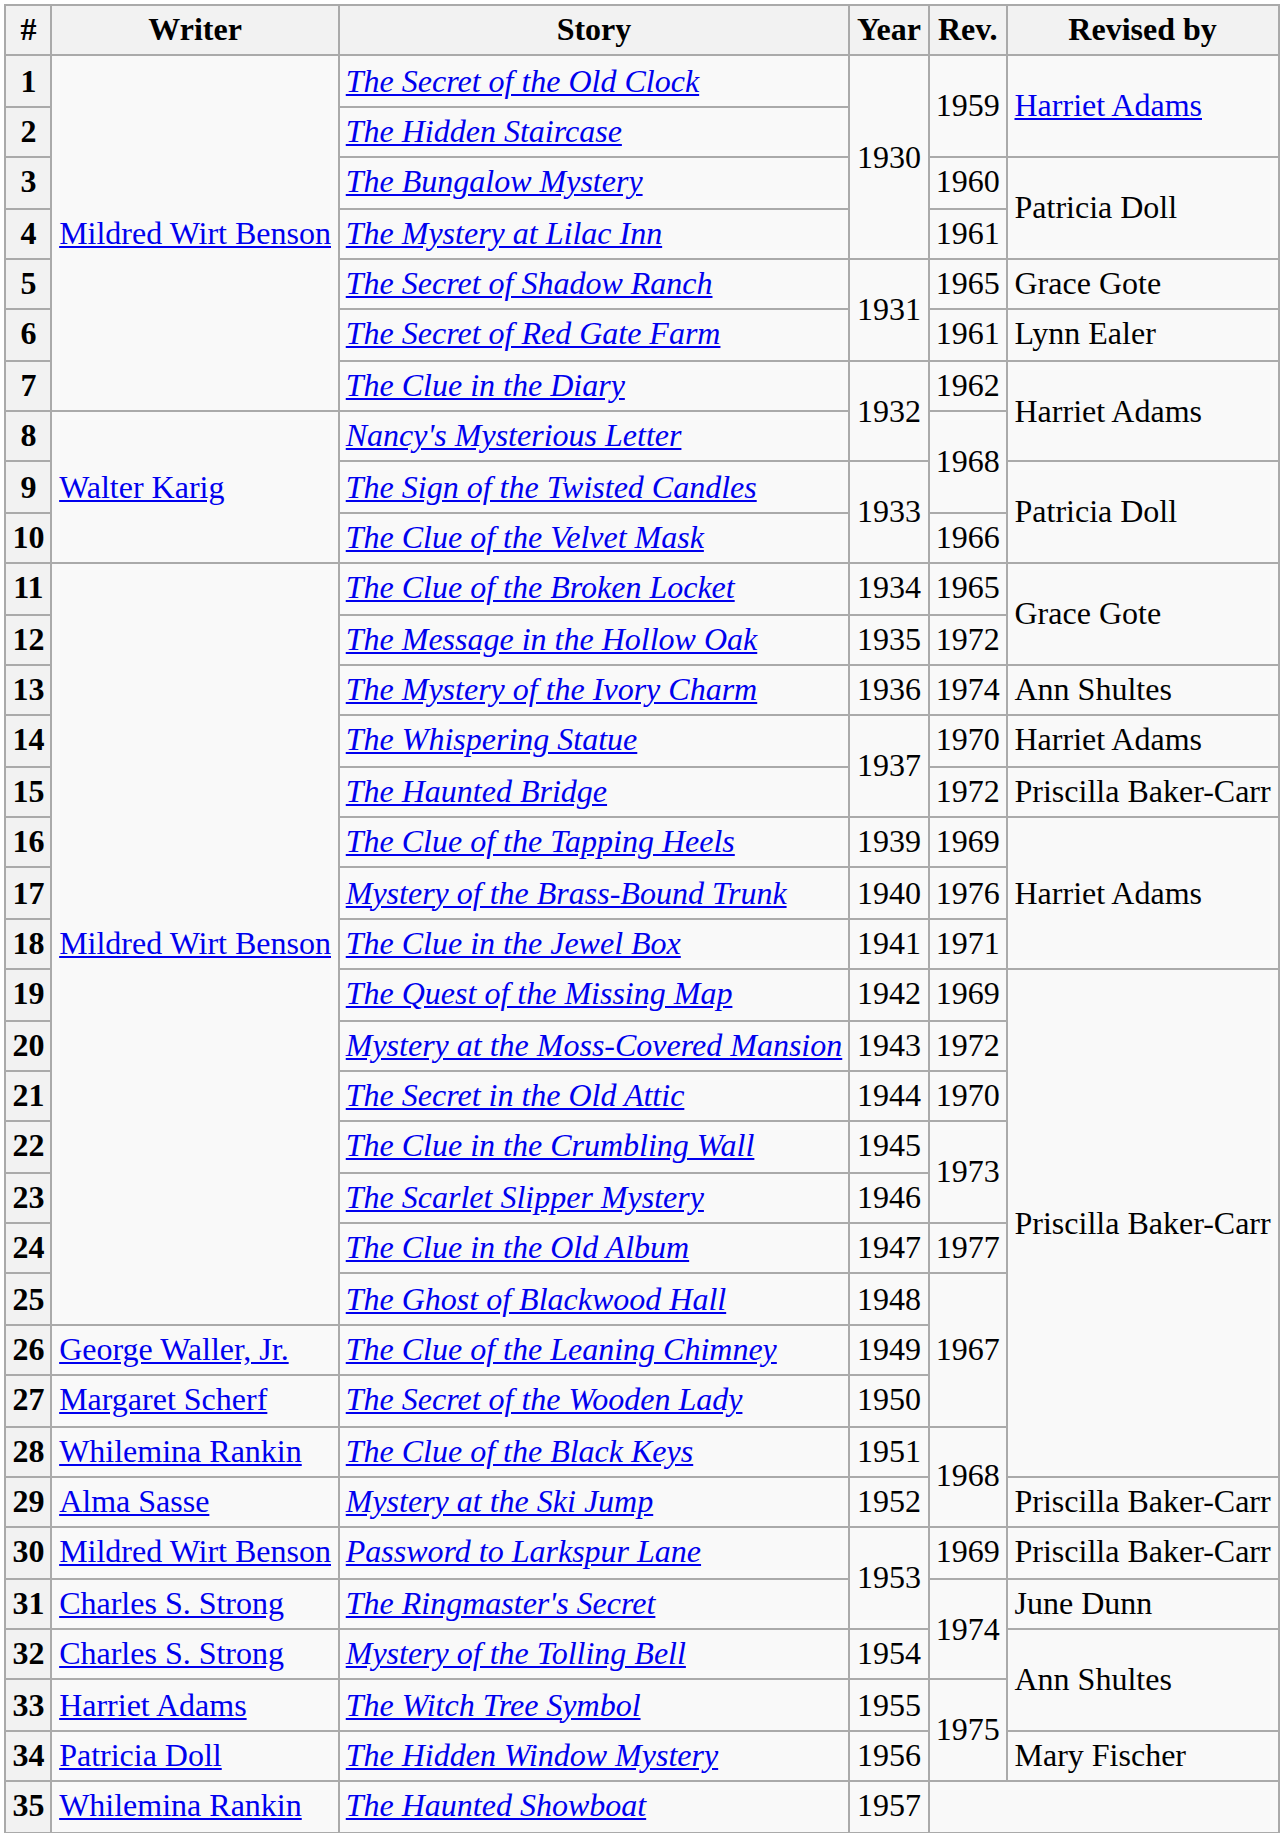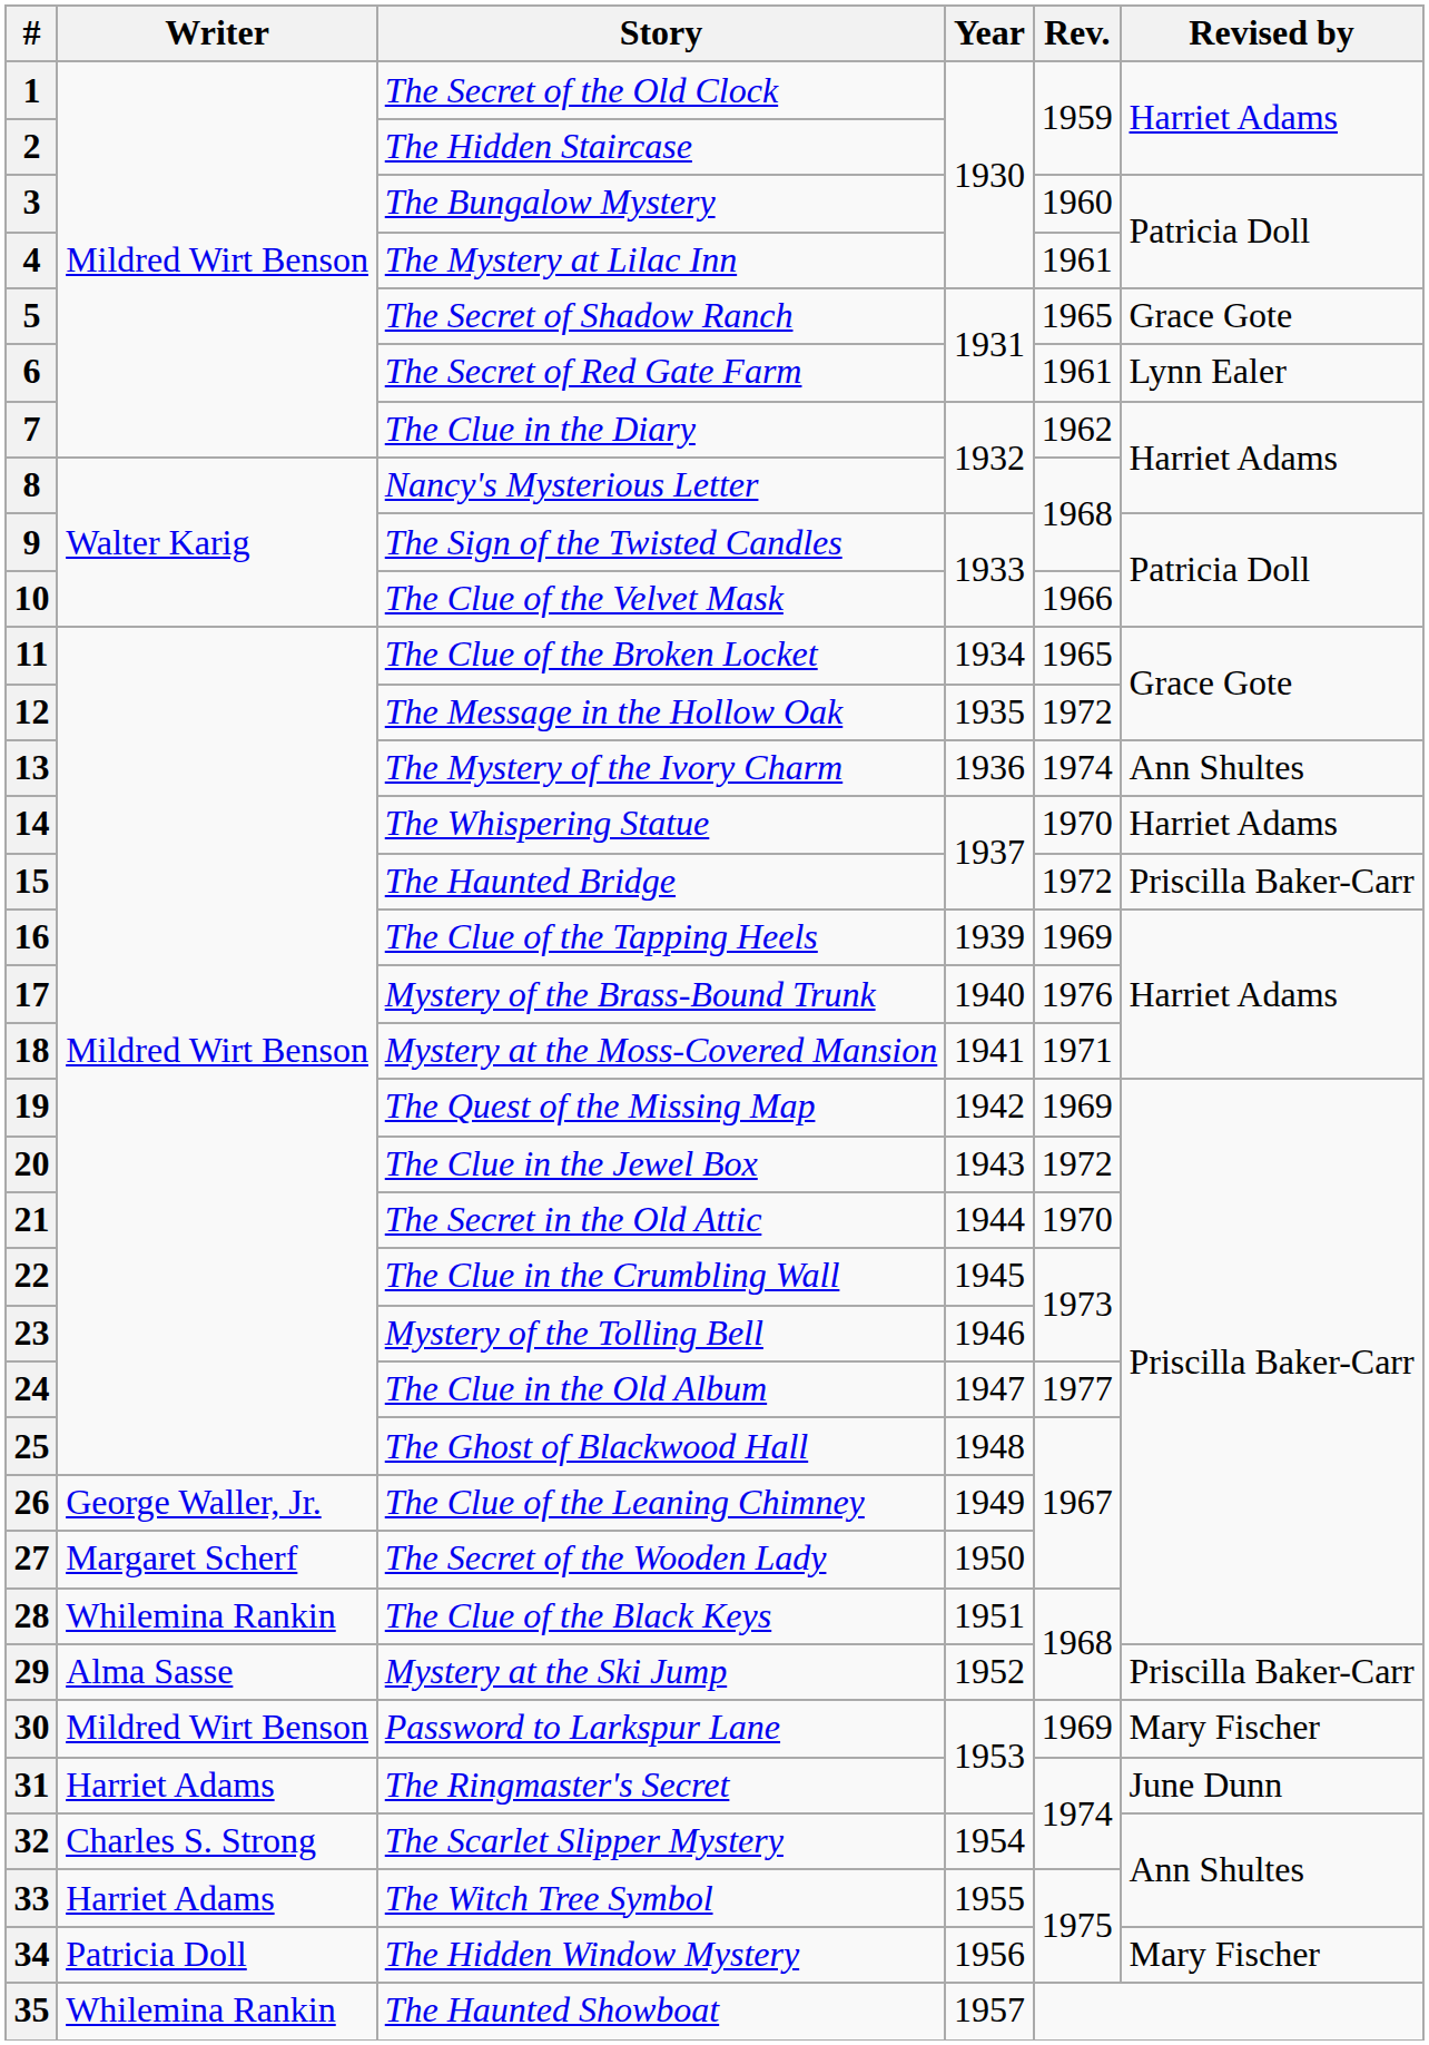 <table class="wikitable sortable">
 <tr>
 <th>#</th>
 <th>Writer</th>
 <th>Story</th>
 <th>Year</th>
 <th>Rev.</th>
 <th>Revised by</th>
 </tr>
 <tr>
 <th>1</th>
 <td rowspan="7"><a href='#'>Mildred Wirt Benson</a></td>
 <td><em><a href='#'>The Secret of the Old Clock</a></em></td>
 <td rowspan="4">1930</td>
 <td rowspan="2">1959</td>
 <td rowspan="2"><a href='#'>Harriet Adams</a></td>
 </tr>
 <tr>
 <th>2</th>
 <td><em><a href='#'>The Hidden Staircase</a></em></td>
 </tr>
 <tr>
 <th>3</th>
 <td><em><a href='#'>The Bungalow Mystery</a></em></td>
 <td>1960</td>
 <td rowspan="2">Patricia Doll</td>
 </tr>
 <tr>
 <th>4</th>
 <td><em><a href='#'>The Mystery at Lilac Inn</a></em></td>
 <td>1961</td>
 </tr>
 <tr>
 <th>5</th>
 <td><em><a href='#'>The Secret of Shadow Ranch</a></em></td>
 <td rowspan="2">1931</td>
 <td>1965</td>
 <td>Grace Gote</td>
 </tr>
 <tr>
 <th>6</th>
 <td><em><a href='#'>The Secret of Red Gate Farm</a></em></td>
 <td>1961</td>
 <td>Lynn Ealer</td>
 </tr>
 <tr>
 <th>7</th>
 <td><em><a href='#'>The Clue in the Diary</a></em></td>
 <td rowspan="2">1932</td>
 <td>1962</td>
 <td rowspan="2">Harriet Adams</td>
 </tr>
 <tr>
 <th>8</th>
 <td rowspan="3"><a href='#'>Walter Karig</a></td>
 <td><em><a href='#'>Nancy's Mysterious Letter</a></em></td>
 <td rowspan="2">1968</td>
 </tr>
 <tr>
 <th>9</th>
 <td><em><a href='#'>The Sign of the Twisted Candles</a></em></td>
 <td rowspan="2">1933</td>
 <td rowspan="2">Patricia Doll</td>
 </tr>
 <tr>
 <th>10</th>
 <td><em><a href='#'>The Clue of the Velvet Mask</a></em></td>
 <td>1966</td>
 </tr>
 <tr>
 <th>11</th>
 <td rowspan="15"><a href='#'>Mildred Wirt Benson</a></td>
 <td><em><a href='#'>The Clue of the Broken Locket</a></em></td>
 <td>1934</td>
 <td>1965</td>
 <td rowspan="2">Grace Gote</td>
 </tr>
 <tr>
 <th>12</th>
 <td><em><a href='#'>The Message in the Hollow Oak</a></em></td>
 <td>1935</td>
 <td>1972</td>
 </tr>
 <tr>
 <th>13</th>
 <td><em><a href='#'>The Mystery of the Ivory Charm</a></em></td>
 <td>1936</td>
 <td>1974</td>
 <td>Ann Shultes</td>
 </tr>
 <tr>
 <th>14</th>
 <td><em><a href='#'>The Whispering Statue</a></em></td>
 <td rowspan="2">1937</td>
 <td>1970</td>
 <td>Harriet Adams</td>
 </tr>
 <tr>
 <th>15</th>
 <td><em><a href='#'>The Haunted Bridge</a></em></td>
 <td>1972</td>
 <td>Priscilla Baker-Carr</td>
 </tr>
 <tr>
 <th>16</th>
 <td><em><a href='#'>The Clue of the Tapping Heels</a></em></td>
 <td>1939</td>
 <td>1969</td>
 <td rowspan="3">Harriet Adams</td>
 </tr>
 <tr>
 <th>17</th>
 <td><em><a href='#'>Mystery of the Brass-Bound Trunk</a></em></td>
 <td>1940</td>
 <td>1976</td>
 </tr>
 <tr>
 <th>18</th>
-<td><em><a href='#'>The Clue in the Jewel Box</a></em></td>
+<td><em><a href='#'>Mystery at the Moss-Covered Mansion</a></em></td>
 <td>1941</td>
 <td>1971</td>
 </tr>
 <tr>
 <th>19</th>
 <td><em><a href='#'>The Quest of the Missing Map</a></em></td>
 <td>1942</td>
 <td>1969</td>
 <td rowspan="10">Priscilla Baker-Carr</td>
 </tr>
 <tr>
 <th>20</th>
-<td><em><a href='#'>Mystery at the Moss-Covered Mansion</a></em></td>
+<td><em><a href='#'>The Clue in the Jewel Box</a></em></td>
 <td>1943</td>
 <td>1972</td>
 </tr>
 <tr>
 <th>21</th>
 <td><em><a href='#'>The Secret in the Old Attic</a></em></td>
 <td>1944</td>
 <td>1970</td>
 </tr>
 <tr>
 <th>22</th>
 <td><em><a href='#'>The Clue in the Crumbling Wall</a></em></td>
 <td>1945</td>
 <td rowspan="2">1973</td>
 </tr>
 <tr>
 <th>23</th>
-<td><em><a href='#'>The Scarlet Slipper Mystery</a></em></td>
+<td><em><a href='#'>Mystery of the Tolling Bell</a></em></td>
 <td>1946</td>
 </tr>
 <tr>
 <th>24</th>
 <td><em><a href='#'>The Clue in the Old Album</a></em></td>
 <td>1947</td>
 <td>1977</td>
 </tr>
 <tr>
 <th>25</th>
 <td><em><a href='#'>The Ghost of Blackwood Hall</a></em></td>
 <td>1948</td>
 <td rowspan="3">1967</td>
 </tr>
 <tr>
 <th>26</th>
 <td><a href='#'>George Waller, Jr.</a></td>
 <td><em><a href='#'>The Clue of the Leaning Chimney</a></em></td>
 <td>1949</td>
 </tr>
 <tr>
 <th>27</th>
 <td><a href='#'>Margaret Scherf</a></td>
 <td><em><a href='#'>The Secret of the Wooden Lady</a></em></td>
 <td>1950</td>
 </tr>
 <tr>
 <th>28</th>
 <td><a href='#'>Whilemina Rankin</a></td>
 <td><em><a href='#'>The Clue of the Black Keys</a></em></td>
 <td>1951</td>
 <td rowspan="2">1968</td>
 </tr>
 <tr>
 <th>29</th>
 <td><a href='#'>Alma Sasse</a></td>
 <td><em><a href='#'>Mystery at the Ski Jump</a></em></td>
 <td>1952</td>
 <td>Priscilla Baker-Carr</td>
 </tr>
 <tr>
 <th>30</th>
 <td><a href='#'>Mildred Wirt Benson</a></td>
 <td><em><a href='#'>Password to Larkspur Lane</a></em></td>
 <td rowspan="2">1953</td>
 <td>1969</td>
-<td>Priscilla Baker-Carr</td>
+<td>Mary Fischer</td>
 </tr>
 <tr>
 <th>31</th>
-<td><a href='#'>Charles S. Strong</a></td>
+<td><a href='#'>Harriet Adams</a></td>
 <td><em><a href='#'>The Ringmaster's Secret</a></em></td>
 <td rowspan="2">1974</td>
 <td>June Dunn</td>
 </tr>
 <tr>
 <th>32</th>
 <td><a href='#'>Charles S. Strong</a></td>
-<td><em><a href='#'>Mystery of the Tolling Bell</a></em></td>
+<td><em><a href='#'>The Scarlet Slipper Mystery</a></em></td>
 <td>1954</td>
 <td rowspan="2">Ann Shultes</td>
 </tr>
 <tr>
 <th>33</th>
 <td><a href='#'>Harriet Adams</a></td>
 <td><em><a href='#'>The Witch Tree Symbol</a></em></td>
 <td>1955</td>
 <td rowspan="2">1975</td>
 </tr>
 <tr>
 <th>34</th>
 <td><a href='#'>Patricia Doll</a></td>
 <td><em><a href='#'>The Hidden Window Mystery</a></em></td>
 <td>1956</td>
 <td>Mary Fischer</td>
 </tr>
 <tr>
 <th>35</th>
 <td><a href='#'>Whilemina Rankin</a></td>
 <td><em><a href='#'>The Haunted Showboat</a></em></td>
 <td>1957</td>
 </tr>
 <tr>
 </tr>
 </table>
